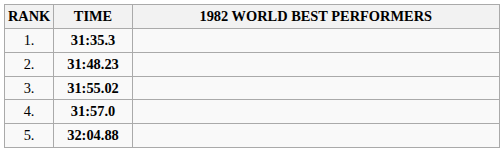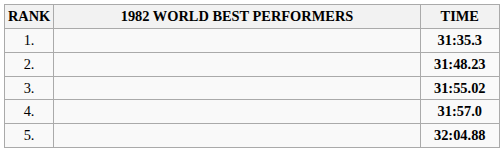 <table class="wikitable" style="border-collapse: collapse; font-size: 90%;">
 <tr>
 <th>RANK</th>
+<th align="center" style="width: 25em">1982 WORLD BEST PERFORMERS</th>
 <th align="center" style="width: 5em">TIME</th>
-<th align="center" style="width: 25em">1982 WORLD BEST PERFORMERS</th>
 </tr>
 <tr>
 <td align="center">1.</td>
+<td></td>
 <td align="center"><strong>31:35.3</strong></td>
-<td></td>
 </tr>
 <tr>
 <td align="center">2.</td>
+<td></td>
 <td align="center"><strong>31:48.23</strong></td>
-<td></td>
 </tr>
 <tr>
 <td align="center">3.</td>
+<td></td>
 <td align="center"><strong>31:55.02</strong></td>
-<td></td>
 </tr>
 <tr>
 <td align="center">4.</td>
+<td></td>
 <td align="center"><strong>31:57.0</strong></td>
-<td></td>
 </tr>
 <tr>
 <td align="center">5.</td>
+<td></td>
 <td align="center"><strong>32:04.88</strong></td>
-<td></td>
 </tr>
 </table>
